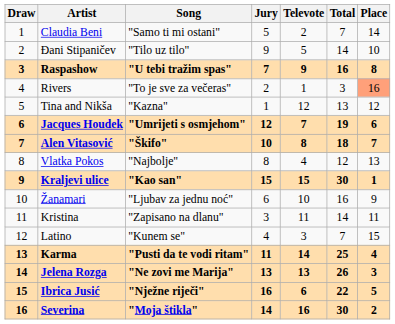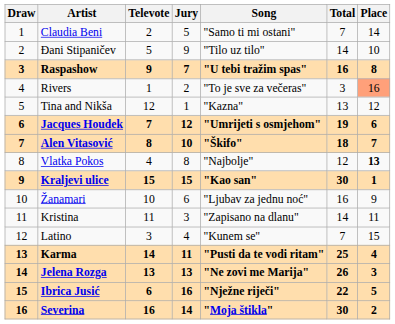 <table class="sortable wikitable" style="margin: 1em auto 1em auto; text-align:center">
 <tr>
 <th>Draw</th>
 <th>Artist</th>
+<th>Televote</th>
+<th>Jury</th>
 <th>Song</th>
-<th>Jury</th>
-<th>Televote</th>
 <th>Total</th>
 <th>Place</th>
 </tr>
 <tr>
 <td>1</td>
 <td align="left"><a href='#'>Claudia Beni</a></td>
+<td>2</td>
+<td>5</td>
 <td align="left">"Samo ti mi ostani"</td>
-<td>5</td>
-<td>2</td>
 <td>7</td>
 <td>14</td>
 </tr>
 <tr>
 <td>2</td>
 <td align="left">Đani Stipaničev</td>
+<td>5</td>
+<td>9</td>
 <td align="left">"Tilo uz tilo"</td>
-<td>9</td>
-<td>5</td>
 <td>14</td>
 <td>10</td>
 </tr>
 <tr style="font-weight:bold;background:navajowhite;">
 <td>3</td>
 <td align="left">Raspashow</td>
+<td>9</td>
+<td>7</td>
 <td align="left">"U tebi tražim spas"</td>
-<td>7</td>
-<td>9</td>
 <td>16</td>
 <td>8</td>
 </tr>
 <tr>
 <td>4</td>
 <td align="left">Rivers</td>
+<td>1</td>
+<td>2</td>
 <td align="left">"To je sve za večeras"</td>
-<td>2</td>
-<td>1</td>
 <td>3</td>
 <td style="background: lightsalmon;">16</td>
 </tr>
 <tr>
 <td>5</td>
 <td align="left">Tina and Nikša</td>
+<td>12</td>
+<td>1</td>
 <td align="left">"Kazna"</td>
-<td>1</td>
-<td>12</td>
 <td>13</td>
 <td>12</td>
 </tr>
 <tr style="font-weight:bold; background:navajowhite;">
 <td>6</td>
 <td align="left"><a href='#'>Jacques Houdek</a></td>
+<td>7</td>
+<td>12</td>
 <td align="left">"Umrijeti s osmjehom"</td>
-<td>12</td>
-<td>7</td>
 <td>19</td>
 <td>6</td>
 </tr>
 <tr style="font-weight:bold; background:navajowhite;">
 <td>7</td>
 <td align="left"><a href='#'>Alen Vitasović</a></td>
+<td>8</td>
+<td>10</td>
 <td align="left">"Škifo"</td>
-<td>10</td>
-<td>8</td>
 <td>18</td>
 <td>7</td>
 </tr>
 <tr>
 <td>8</td>
 <td align="left"><a href='#'>Vlatka Pokos</a></td>
+<td>4</td>
+<td>8</td>
 <td align="left">"Najbolje"</td>
-<td>8</td>
-<td>4</td>
 <td>12</td>
-<td>13</td>
+<td><strong>13</strong></td>
 </tr>
 <tr style="font-weight:bold; background:navajowhite;">
 <td>9</td>
 <td align="left"><a href='#'>Kraljevi ulice</a></td>
-<td align="left">"Kao san"</td>
 <td>15</td>
 <td>15</td>
+<td align="left">"Kao san"</td>
 <td>30</td>
 <td>1</td>
 </tr>
 <tr>
 <td>10</td>
 <td align="left"><a href='#'>Žanamari</a></td>
+<td>10</td>
+<td>6</td>
 <td align="left">"Ljubav za jednu noć"</td>
-<td>6</td>
-<td>10</td>
 <td>16</td>
 <td>9</td>
 </tr>
 <tr>
 <td>11</td>
 <td align="left">Kristina</td>
+<td>11</td>
+<td>3</td>
 <td align="left">"Zapisano na dlanu"</td>
-<td>3</td>
-<td>11</td>
 <td>14</td>
 <td>11</td>
 </tr>
 <tr>
 <td>12</td>
 <td align="left">Latino</td>
+<td>3</td>
+<td>4</td>
 <td align="left">"Kunem se"</td>
-<td>4</td>
-<td>3</td>
 <td>7</td>
 <td>15</td>
 </tr>
 <tr style="font-weight:bold; background:navajowhite;">
 <td>13</td>
 <td align="left">Karma</td>
+<td>14</td>
+<td>11</td>
 <td align="left">"Pusti da te vodi ritam"</td>
-<td>11</td>
-<td>14</td>
 <td>25</td>
 <td>4</td>
 </tr>
 <tr style="font-weight:bold; background:navajowhite;">
 <td>14</td>
 <td align="left"><a href='#'>Jelena Rozga</a></td>
-<td align="left">"Ne zovi me Marija"</td>
 <td>13</td>
 <td>13</td>
+<td align="left">"Ne zovi me Marija"</td>
 <td>26</td>
 <td>3</td>
 </tr>
 <tr style="font-weight:bold; background:navajowhite;">
 <td>15</td>
 <td align="left"><a href='#'>Ibrica Jusić</a></td>
+<td>6</td>
+<td>16</td>
 <td align="left">"Nježne riječi"</td>
-<td>16</td>
-<td>6</td>
 <td>22</td>
 <td>5</td>
 </tr>
 <tr style="font-weight:bold; background:navajowhite;">
 <td>16</td>
 <td align="left"><a href='#'>Severina</a></td>
+<td>16</td>
+<td>14</td>
 <td align="left">"<a href='#'>Moja štikla</a>"</td>
-<td>14</td>
-<td>16</td>
 <td>30</td>
 <td>2</td>
 </tr>
 </table>
